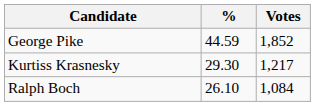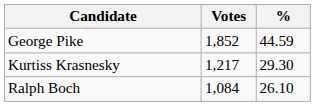 <table class="wikitable sortable">
 <tr>
 <th bgcolor="#DDDDFF" width="200px">Candidate</th>
+<th bgcolor="#DDDDFF" width="50px">Votes</th>
 <th bgcolor="#DDDDFF" width="50px">%</th>
-<th bgcolor="#DDDDFF" width="50px">Votes</th>
 </tr>
 <tr>
 <td>George Pike</td>
+<td>1,852</td>
 <td>44.59</td>
-<td>1,852</td>
 </tr>
 <tr>
 <td>Kurtiss Krasnesky</td>
+<td>1,217</td>
 <td>29.30</td>
-<td>1,217</td>
 </tr>
 <tr>
 <td>Ralph Boch</td>
+<td>1,084</td>
 <td>26.10</td>
-<td>1,084</td>
 </tr>
 </table>
